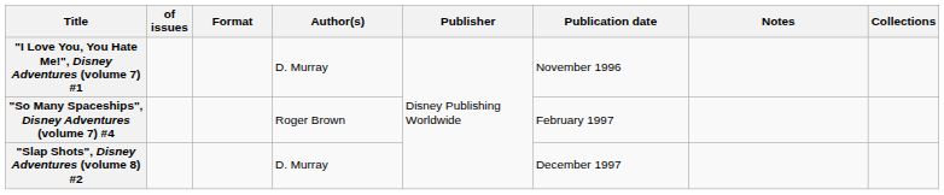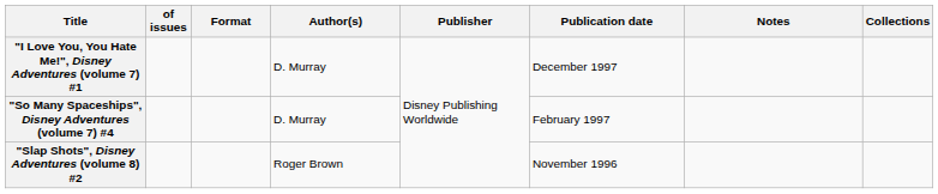 <table class="wikitable">
 <tr>
 <th>Title</th>
 <th style="width:40pt"> of issues</th>
 <th style="width:75pt">Format</th>
 <th style="width:125pt">Author(s)</th>
 <th style="width:125pt">Publisher</th>
 <th style="width:150pt">Publication date</th>
 <th style="width:175pt">Notes</th>
 <th>Collections</th>
 </tr>
 <tr>
 <th>"I Love You, You Hate Me!", <em>Disney Adventures</em> (volume 7) #1</th>
 <td></td>
 <td></td>
 <td>D. Murray</td>
 <td rowspan="3">Disney Publishing Worldwide</td>
-<td>November 1996</td>
+<td>December 1997</td>
 <td></td>
 <td></td>
 </tr>
 <tr>
 <th>"So Many Spaceships", <em>Disney Adventures</em> (volume 7) #4</th>
 <td></td>
 <td></td>
-<td>Roger Brown</td>
+<td>D. Murray</td>
 <td>February 1997</td>
 <td></td>
 <td></td>
 </tr>
 <tr>
 <th>"Slap Shots", <em>Disney Adventures</em> (volume 8) #2</th>
 <td></td>
 <td></td>
-<td>D. Murray</td>
-<td>December 1997</td>
+<td>Roger Brown</td>
+<td>November 1996</td>
 <td></td>
 <td></td>
 </tr>
 </table>
